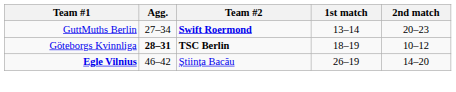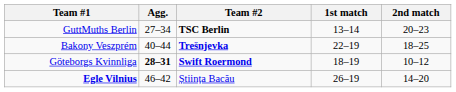 <table class=wikitable style="text-align:center">
 <tr>
 <th width=200>Team #1</th>
 <th width=50>Agg.</th>
 <th width=200>Team #2</th>
 <th width=100>1st match</th>
 <th width=100>2nd match</th>
 </tr>
 <tr>
 <td align=right><a href='#'>GuttMuths Berlin</a> </td>
 <td align=center>27–34</td>
-<td align=left> <strong><a href='#'>Swift Roermond</a></strong></td>
+<td align=left> <strong>TSC Berlin</strong></td>
 <td align=center>13–14</td>
 <td align=center>20–23</td>
 </tr>
 <tr>
+<td align=right><a href='#'>Bakony Veszprém</a> </td>
+<td align=center>40–44</td>
+<td align=left> <strong><a href='#'>Trešnjevka</a></strong></td>
+<td align=center>22–19</td>
+<td align=center>18–25</td>
+</tr>
+<tr>
 <td align=right><a href='#'>Göteborgs Kvinnliga</a> </td>
 <td align=center><strong>28–31</strong></td>
-<td align=left> <strong>TSC Berlin</strong></td>
+<td align=left> <strong><a href='#'>Swift Roermond</a></strong></td>
 <td align=center>18–19</td>
 <td align=center>10–12</td>
 </tr>
 <tr>
 <td align=right><strong><a href='#'>Egle Vilnius</a></strong> </td>
 <td align=center>46–42</td>
 <td align=left> <a href='#'>Știința Bacău</a></td>
 <td align=center>26–19</td>
 <td align=center>14–20</td>
 </tr>
 </table>
